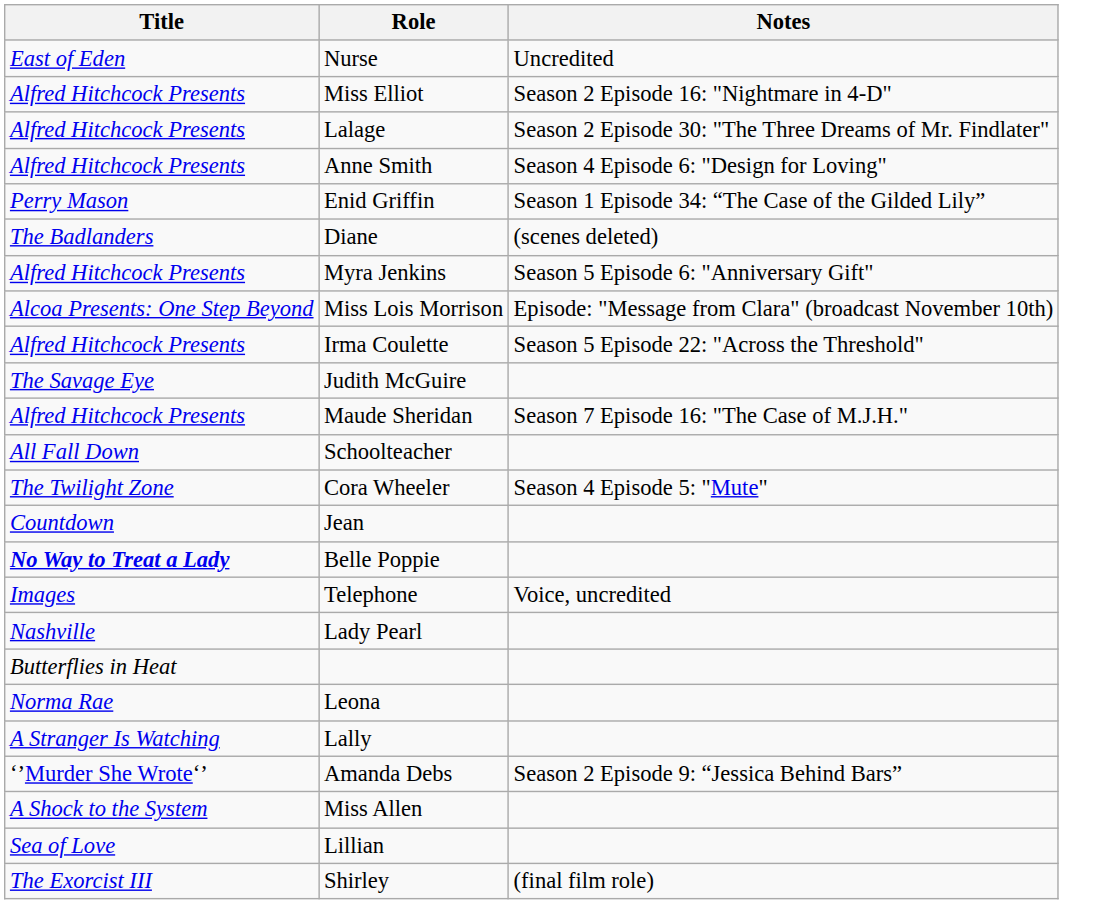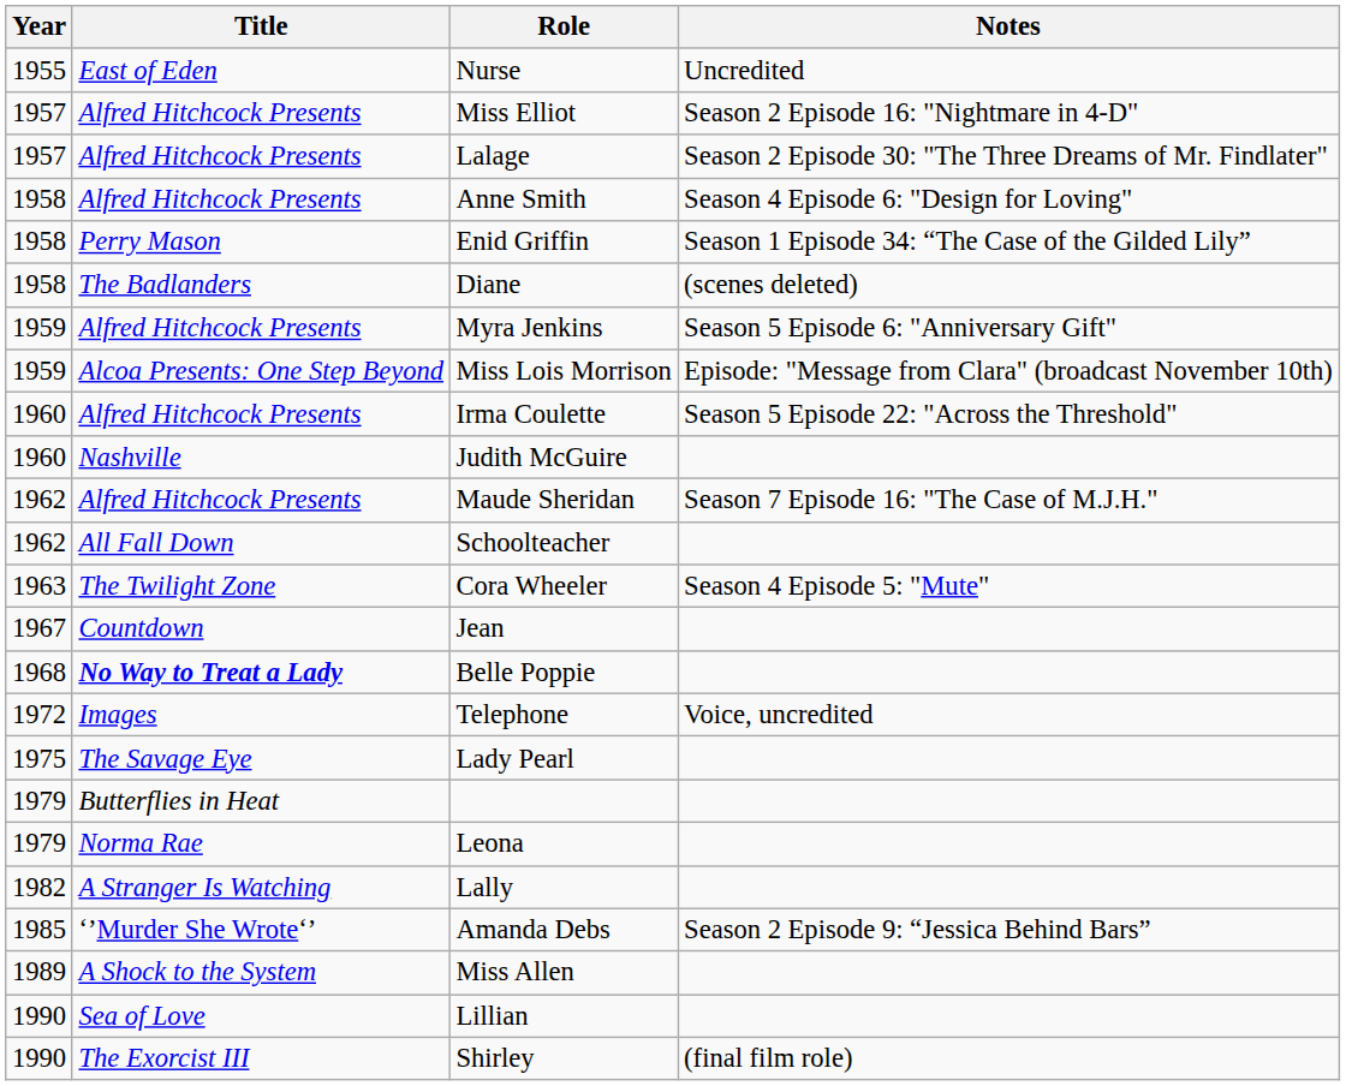 <table class="wikitable">
 <tr>
+<th>Year</th>
 <th>Title</th>
 <th>Role</th>
 <th>Notes</th>
 </tr>
 <tr>
+<td>1955</td>
 <td><em><a href='#'>East of Eden</a></em></td>
 <td>Nurse</td>
 <td>Uncredited</td>
 </tr>
 <tr>
+<td>1957</td>
 <td><em><a href='#'>Alfred Hitchcock Presents</a></em></td>
 <td>Miss Elliot</td>
 <td>Season 2 Episode 16: "Nightmare in 4-D"</td>
 </tr>
 <tr>
+<td>1957</td>
 <td><em><a href='#'>Alfred Hitchcock Presents</a></em></td>
 <td>Lalage</td>
 <td>Season 2 Episode 30: "The Three Dreams of Mr. Findlater"</td>
 </tr>
 <tr>
+<td>1958</td>
 <td><em><a href='#'>Alfred Hitchcock Presents</a></em></td>
 <td>Anne Smith</td>
 <td>Season 4 Episode 6: "Design for Loving"</td>
 </tr>
 <tr>
+<td>1958</td>
 <td><a href='#'><em>Perry Mason</em></a></td>
 <td>Enid Griffin</td>
 <td>Season 1 Episode 34: “The Case of the Gilded Lily”</td>
 </tr>
 <tr>
+<td>1958</td>
 <td><em><a href='#'>The Badlanders</a></em></td>
 <td>Diane</td>
 <td>(scenes deleted)</td>
 </tr>
 <tr>
+<td>1959</td>
 <td><em><a href='#'>Alfred Hitchcock Presents</a></em></td>
 <td>Myra Jenkins</td>
 <td>Season 5 Episode 6: "Anniversary Gift"</td>
 </tr>
 <tr>
+<td>1959</td>
 <td><em><a href='#'>Alcoa Presents: One Step Beyond</a></em></td>
 <td>Miss Lois Morrison</td>
 <td>Episode: "Message from Clara" (broadcast November 10th)</td>
 </tr>
 <tr>
+<td>1960</td>
 <td><em><a href='#'>Alfred Hitchcock Presents</a></em></td>
 <td>Irma Coulette</td>
 <td>Season 5 Episode 22: "Across the Threshold"</td>
 </tr>
 <tr>
-<td><em><a href='#'>The Savage Eye</a></em></td>
+<td>1960</td>
+<td><em><a href='#'>Nashville</a></em></td>
 <td>Judith McGuire</td>
 <td></td>
 </tr>
 <tr>
+<td>1962</td>
 <td><em><a href='#'>Alfred Hitchcock Presents</a></em></td>
 <td>Maude Sheridan</td>
 <td>Season 7 Episode 16: "The Case of M.J.H."</td>
 </tr>
 <tr>
+<td>1962</td>
 <td><em><a href='#'>All Fall Down</a></em></td>
 <td>Schoolteacher</td>
 <td></td>
 </tr>
 <tr>
+<td>1963</td>
 <td><em><a href='#'>The Twilight Zone</a></em></td>
 <td>Cora Wheeler</td>
 <td>Season 4 Episode 5: "<a href='#'>Mute</a>"</td>
 </tr>
 <tr>
+<td>1967</td>
 <td><em><a href='#'>Countdown</a></em></td>
 <td>Jean</td>
 <td></td>
 </tr>
 <tr>
+<td>1968</td>
 <td><strong><em><a href='#'>No Way to Treat a Lady</a></em></strong></td>
 <td>Belle Poppie</td>
 <td></td>
 </tr>
 <tr>
+<td>1972</td>
 <td><em><a href='#'>Images</a></em></td>
 <td>Telephone</td>
 <td>Voice, uncredited</td>
 </tr>
 <tr>
-<td><em><a href='#'>Nashville</a></em></td>
+<td>1975</td>
+<td><em><a href='#'>The Savage Eye</a></em></td>
 <td>Lady Pearl</td>
 <td></td>
 </tr>
 <tr>
+<td>1979</td>
 <td><em>Butterflies in Heat</em></td>
 <td></td>
 <td></td>
 </tr>
 <tr>
+<td>1979</td>
 <td><em><a href='#'>Norma Rae</a></em></td>
 <td>Leona</td>
 <td></td>
 </tr>
 <tr>
+<td>1982</td>
 <td><em><a href='#'>A Stranger Is Watching</a></em></td>
 <td>Lally</td>
 <td></td>
 </tr>
 <tr>
+<td>1985</td>
 <td>‘’<a href='#'>Murder She Wrote</a>‘’</td>
 <td>Amanda Debs</td>
 <td>Season 2 Episode 9:  “Jessica Behind Bars”</td>
 </tr>
 <tr>
+<td>1989</td>
 <td><em><a href='#'>A Shock to the System</a></em></td>
 <td>Miss Allen</td>
 <td></td>
 </tr>
 <tr>
+<td>1990</td>
 <td><em><a href='#'>Sea of Love</a></em></td>
 <td>Lillian</td>
 <td></td>
 </tr>
 <tr>
+<td>1990</td>
 <td><em><a href='#'>The Exorcist III</a></em></td>
 <td>Shirley</td>
 <td>(final film role)</td>
 </tr>
 </table>
